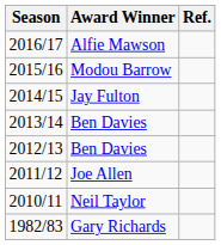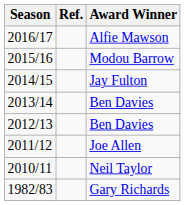 <table class="wikitable">
 <tr>
 <th>Season</th>
+<th>Ref.</th>
 <th>Award Winner</th>
-<th>Ref.</th>
 </tr>
 <tr>
 <td>2016/17</td>
+<td></td>
 <td><a href='#'>Alfie Mawson</a></td>
-<td></td>
 </tr>
 <tr>
 <td>2015/16</td>
+<td></td>
 <td><a href='#'>Modou Barrow</a></td>
-<td></td>
 </tr>
 <tr>
 <td>2014/15</td>
+<td></td>
 <td><a href='#'>Jay Fulton</a></td>
-<td></td>
 </tr>
 <tr>
 <td>2013/14</td>
+<td></td>
 <td><a href='#'>Ben Davies</a></td>
-<td></td>
 </tr>
 <tr>
 <td>2012/13</td>
+<td></td>
 <td><a href='#'>Ben Davies</a></td>
-<td></td>
 </tr>
 <tr>
 <td>2011/12</td>
+<td></td>
 <td><a href='#'>Joe Allen</a></td>
-<td></td>
 </tr>
 <tr>
 <td>2010/11</td>
+<td></td>
 <td><a href='#'>Neil Taylor</a></td>
-<td></td>
 </tr>
 <tr>
 <td>1982/83</td>
+<td></td>
 <td><a href='#'>Gary Richards</a></td>
-<td></td>
 </tr>
 </table>
